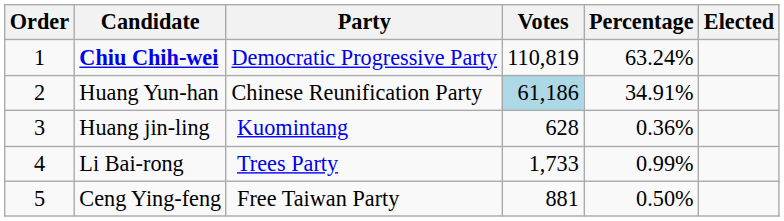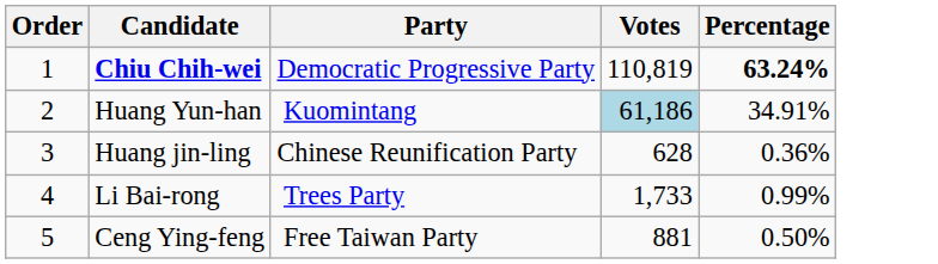 <table class="wikitable sortable" style="margin-bottom: 10px;">
 <tr>
 <th>Order</th>
 <th class="unsortable" scope="col">Candidate</th>
 <th class="unsortable" scope="col">Party</th>
 <th>Votes</th>
 <th class="unsortable" scope="col">Percentage</th>
-<th class="unsortable" scope="col">Elected</th>
 </tr>
 <tr>
 <td align="center">1</td>
 <td><strong><a href='#'>Chiu Chih-wei</a></strong></td>
 <td><a href='#'>Democratic Progressive Party</a></td>
 <td align="right">110,819</td>
-<td align="right">63.24%</td>
-<td align="center"></td>
+<td align="right"><strong>63.24%</strong></td>
 </tr>
 <tr>
 <td align="center">2</td>
 <td>Huang Yun-han</td>
-<td>Chinese Reunification Party</td>
+<td> <a href='#'>Kuomintang</a></td>
 <td align="right" style="background: lightblue;">61,186</td>
 <td align="right">34.91%</td>
-<td></td>
 </tr>
 <tr>
 <td align="center">3</td>
 <td>Huang jin-ling</td>
-<td> <a href='#'>Kuomintang</a></td>
+<td>Chinese Reunification Party</td>
 <td align="right">628</td>
 <td align="right">0.36%</td>
-<td></td>
 </tr>
 <tr>
 <td align="center">4</td>
 <td>Li Bai-rong</td>
 <td> <a href='#'>Trees Party</a></td>
 <td align="right">1,733</td>
 <td align="right">0.99%</td>
-<td></td>
 </tr>
 <tr>
 <td align="center">5</td>
 <td>Ceng Ying-feng</td>
 <td> Free Taiwan Party</td>
 <td align="right">881</td>
 <td align="right">0.50%</td>
-<td></td>
 </tr>
 </table>
